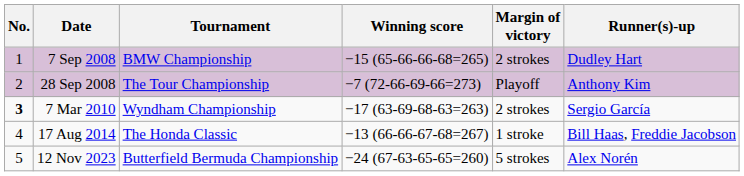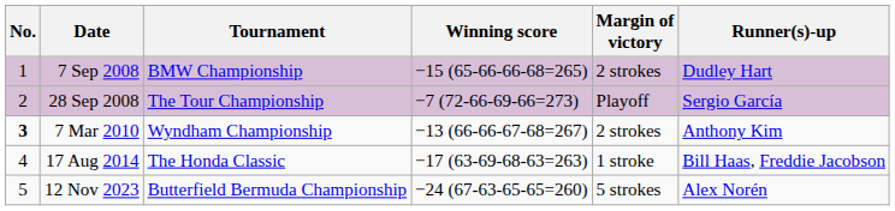 <table class="wikitable" style="font-size:95%;">
 <tr>
 <th>No.</th>
 <th>Date</th>
 <th>Tournament</th>
 <th>Winning score</th>
 <th>Margin of<br>victory</th>
 <th>Runner(s)-up</th>
 </tr>
 <tr style="background:#D8BFD8;">
 <td align=center>1</td>
 <td align=right>7 Sep <a href='#'>2008</a></td>
 <td><a href='#'>BMW Championship</a></td>
 <td>−15 (65-66-66-68=265)</td>
 <td>2 strokes</td>
 <td> <a href='#'>Dudley Hart</a></td>
 </tr>
 <tr style="background:#D8BFD8;">
 <td align=center>2</td>
 <td align=right>28 Sep 2008</td>
 <td><a href='#'>The Tour Championship</a></td>
 <td>−7 (72-66-69-66=273)</td>
 <td>Playoff</td>
-<td> <a href='#'>Anthony Kim</a></td>
+<td> <a href='#'>Sergio García</a></td>
 </tr>
 <tr>
 <td align=center><strong>3</strong></td>
 <td align=right>7 Mar <a href='#'>2010</a></td>
 <td><a href='#'>Wyndham Championship</a></td>
-<td>−17 (63-69-68-63=263)</td>
+<td>−13 (66-66-67-68=267)</td>
 <td>2 strokes</td>
-<td> <a href='#'>Sergio García</a></td>
+<td> <a href='#'>Anthony Kim</a></td>
 </tr>
 <tr>
 <td align=center>4</td>
 <td align=right>17 Aug <a href='#'>2014</a></td>
 <td><a href='#'>The Honda Classic</a></td>
-<td>−13 (66-66-67-68=267)</td>
+<td>−17 (63-69-68-63=263)</td>
 <td>1 stroke</td>
 <td> <a href='#'>Bill Haas</a>,  <a href='#'>Freddie Jacobson</a></td>
 </tr>
 <tr>
 <td align=center>5</td>
 <td align=right>12 Nov <a href='#'>2023</a></td>
 <td><a href='#'>Butterfield Bermuda Championship</a></td>
 <td>−24 (67-63-65-65=260)</td>
 <td>5 strokes</td>
 <td> <a href='#'>Alex Norén</a></td>
 </tr>
 </table>
